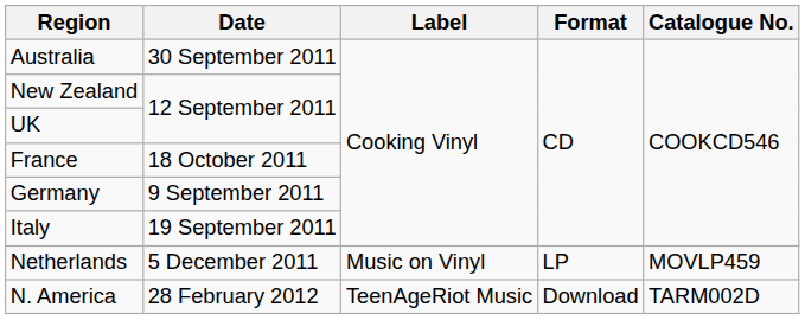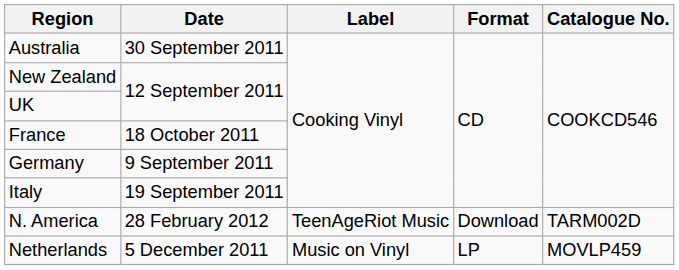 <table class="wikitable">
 <tr>
 <th>Region</th>
 <th>Date</th>
 <th>Label</th>
 <th>Format</th>
 <th>Catalogue No.</th>
 </tr>
 <tr>
 <td>Australia</td>
 <td>30 September 2011</td>
 <td rowspan="6">Cooking Vinyl</td>
 <td rowspan="6">CD</td>
 <td rowspan="6">COOKCD546</td>
 </tr>
 <tr>
 <td>New Zealand</td>
 <td rowspan="2">12 September 2011</td>
 </tr>
 <tr>
 <td>UK</td>
 </tr>
 <tr>
 <td>France</td>
 <td>18 October 2011</td>
 </tr>
 <tr>
 <td>Germany</td>
 <td>9 September 2011</td>
 </tr>
 <tr>
 <td>Italy</td>
 <td>19 September 2011</td>
 </tr>
 <tr>
+<td>N. America</td>
+<td>28 February 2012</td>
+<td>TeenAgeRiot Music</td>
+<td>Download</td>
+<td>TARM002D</td>
+</tr>
+<tr>
 <td>Netherlands</td>
 <td>5 December 2011</td>
 <td>Music on Vinyl</td>
 <td>LP</td>
 <td>MOVLP459</td>
 </tr>
-<tr>
-<td>N. America</td>
-<td>28 February 2012</td>
-<td>TeenAgeRiot Music</td>
-<td>Download</td>
-<td>TARM002D</td>
-</tr>
 </table>
